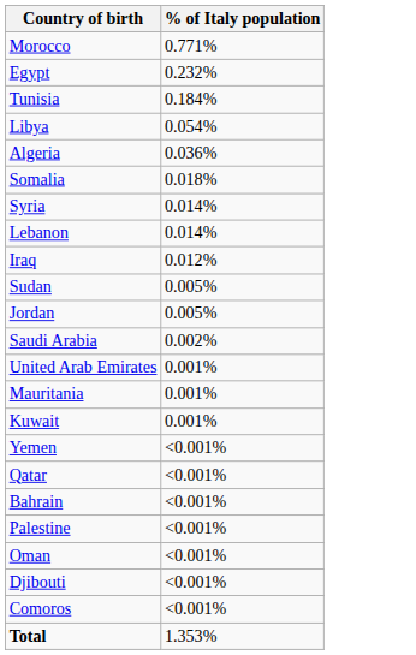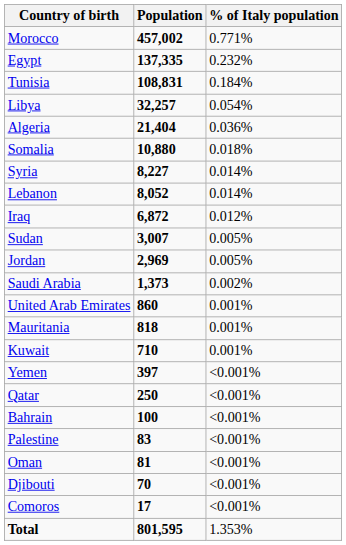 <table class="wikitable sortable">
 <tr>
 <th>Country of birth</th>
+<th>Population</th>
 <th>% of Italy population</th>
 </tr>
 <tr>
 <td><a href='#'>Morocco</a></td>
+<td><strong>457,002</strong></td>
 <td>0.771%</td>
 </tr>
 <tr>
 <td><a href='#'>Egypt</a></td>
+<td><strong>137,335</strong></td>
 <td>0.232%</td>
 </tr>
 <tr>
 <td><a href='#'>Tunisia</a></td>
+<td><strong>108,831</strong></td>
 <td>0.184%</td>
 </tr>
 <tr>
 <td><a href='#'>Libya</a></td>
+<td><strong>32,257</strong></td>
 <td>0.054%</td>
 </tr>
 <tr>
 <td><a href='#'>Algeria</a></td>
+<td><strong>21,404</strong></td>
 <td>0.036%</td>
 </tr>
 <tr>
 <td><a href='#'>Somalia</a></td>
+<td><strong>10,880</strong></td>
 <td>0.018%</td>
 </tr>
 <tr>
 <td><a href='#'>Syria</a></td>
+<td><strong>8,227</strong></td>
 <td>0.014%</td>
 </tr>
 <tr>
 <td><a href='#'>Lebanon</a></td>
+<td><strong>8,052</strong></td>
 <td>0.014%</td>
 </tr>
 <tr>
 <td><a href='#'>Iraq</a></td>
+<td><strong>6,872</strong></td>
 <td>0.012%</td>
 </tr>
 <tr>
 <td><a href='#'>Sudan</a></td>
+<td><strong>3,007</strong></td>
 <td>0.005%</td>
 </tr>
 <tr>
 <td><a href='#'>Jordan</a></td>
+<td><strong>2,969</strong></td>
 <td>0.005%</td>
 </tr>
 <tr>
 <td><a href='#'>Saudi Arabia</a></td>
+<td><strong>1,373</strong></td>
 <td>0.002%</td>
 </tr>
 <tr>
 <td><a href='#'>United Arab Emirates</a></td>
+<td><strong>860</strong></td>
 <td>0.001%</td>
 </tr>
 <tr>
 <td><a href='#'>Mauritania</a></td>
+<td><strong>818</strong></td>
 <td>0.001%</td>
 </tr>
 <tr>
 <td><a href='#'>Kuwait</a></td>
+<td><strong>710</strong></td>
 <td>0.001%</td>
 </tr>
 <tr>
 <td><a href='#'>Yemen</a></td>
+<td><strong>397</strong></td>
 <td><0.001%</td>
 </tr>
 <tr>
 <td><a href='#'>Qatar</a></td>
+<td><strong>250</strong></td>
 <td><0.001%</td>
 </tr>
 <tr>
 <td><a href='#'>Bahrain</a></td>
+<td><strong>100</strong></td>
 <td><0.001%</td>
 </tr>
 <tr>
 <td><a href='#'>Palestine</a></td>
+<td><strong>83</strong></td>
 <td><0.001%</td>
 </tr>
 <tr>
 <td><a href='#'>Oman</a></td>
+<td><strong>81</strong></td>
 <td><0.001%</td>
 </tr>
 <tr>
 <td><a href='#'>Djibouti</a></td>
+<td><strong>70</strong></td>
 <td><0.001%</td>
 </tr>
 <tr>
 <td><a href='#'>Comoros</a></td>
+<td><strong>17</strong></td>
 <td><0.001%</td>
 </tr>
 <tr class="sortbottom">
 <td><strong>Total</strong></td>
+<td><strong>801,595</strong></td>
 <td>1.353%</td>
 </tr>
 </table>
